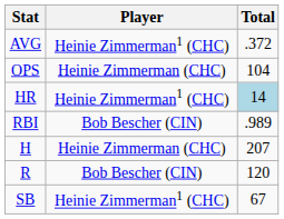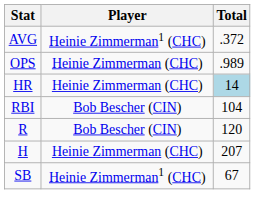 <table class="wikitable" style="text-align:center;">
 <tr>
 <th style="width:15%;">Stat</th>
 <th>Player</th>
 <th style="width:15%;">Total</th>
 </tr>
 <tr>
 <td><a href='#'>AVG</a></td>
 <td><a href='#'>Heinie Zimmerman</a><sup>1</sup> (<a href='#'>CHC</a>)</td>
 <td>.372</td>
 </tr>
 <tr>
 <td><a href='#'>OPS</a></td>
 <td><a href='#'>Heinie Zimmerman</a> (<a href='#'>CHC</a>)</td>
-<td>104</td>
+<td>.989</td>
 </tr>
 <tr>
 <td><a href='#'>HR</a></td>
-<td><a href='#'>Heinie Zimmerman</a><sup>1</sup> (<a href='#'>CHC</a>)</td>
+<td><a href='#'>Heinie Zimmerman</a> (<a href='#'>CHC</a>)</td>
 <td style="background: lightblue;">14</td>
 </tr>
 <tr>
 <td><a href='#'>RBI</a></td>
 <td><a href='#'>Bob Bescher</a> (<a href='#'>CIN</a>)</td>
-<td>.989</td>
+<td>104</td>
+</tr>
+<tr>
+<td><a href='#'>R</a></td>
+<td><a href='#'>Bob Bescher</a> (<a href='#'>CIN</a>)</td>
+<td>120</td>
 </tr>
 <tr>
 <td><a href='#'>H</a></td>
 <td><a href='#'>Heinie Zimmerman</a> (<a href='#'>CHC</a>)</td>
 <td>207</td>
 </tr>
 <tr>
-<td><a href='#'>R</a></td>
-<td><a href='#'>Bob Bescher</a> (<a href='#'>CIN</a>)</td>
-<td>120</td>
-</tr>
-<tr>
 <td><a href='#'>SB</a></td>
 <td><a href='#'>Heinie Zimmerman</a><sup>1</sup> (<a href='#'>CHC</a>)</td>
 <td>67</td>
 </tr>
 </table>
